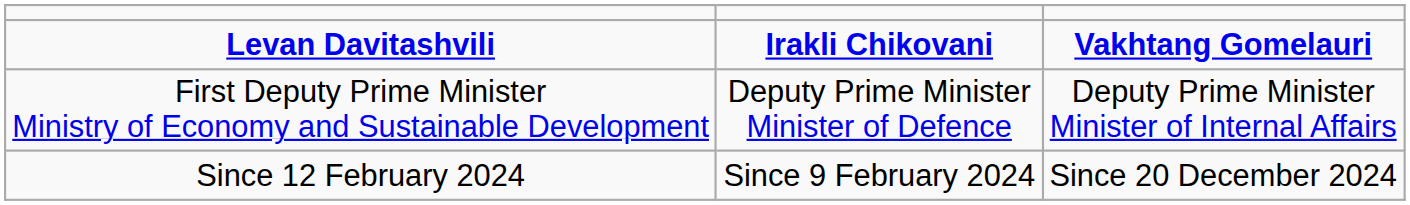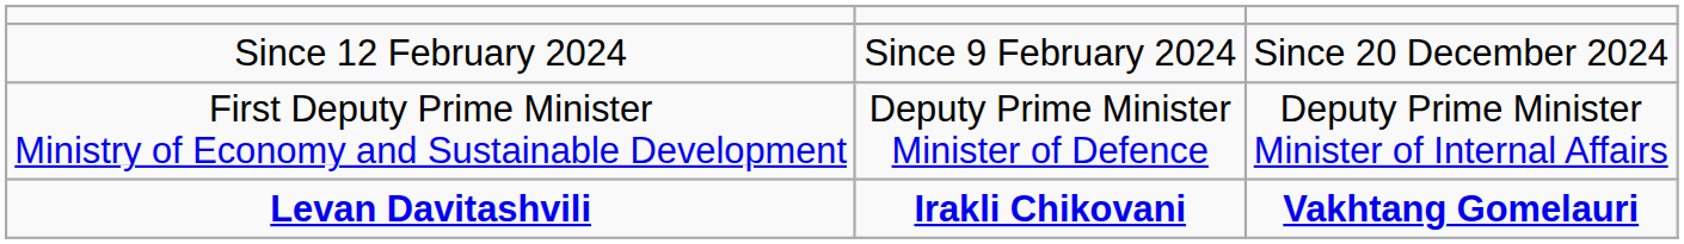 <table class="wikitable" style="font-size:90%; text-align:center;">
 <tr>
 <td></td>
 <td></td>
 <td></td>
 </tr>
 <tr>
-<td><strong><a href='#'>Levan Davitashvili</a></strong></td>
-<td><strong><a href='#'>Irakli Chikovani</a></strong></td>
-<td><strong><a href='#'>Vakhtang Gomelauri</a></strong></td>
+<td>Since 12 February 2024</td>
+<td>Since 9 February 2024</td>
+<td>Since 20 December 2024</td>
 </tr>
 <tr>
 <td>First Deputy Prime Minister<br><a href='#'>Ministry of Economy and Sustainable Development</a></td>
 <td>Deputy Prime Minister<br><a href='#'>Minister of Defence</a></td>
 <td>Deputy Prime Minister<br><a href='#'>Minister of Internal Affairs</a></td>
 </tr>
 <tr>
-<td>Since 12 February 2024</td>
-<td>Since 9 February 2024</td>
-<td>Since 20 December 2024</td>
+<td><strong><a href='#'>Levan Davitashvili</a></strong></td>
+<td><strong><a href='#'>Irakli Chikovani</a></strong></td>
+<td><strong><a href='#'>Vakhtang Gomelauri</a></strong></td>
 </tr>
 </table>
